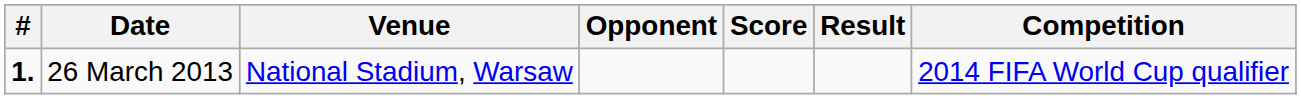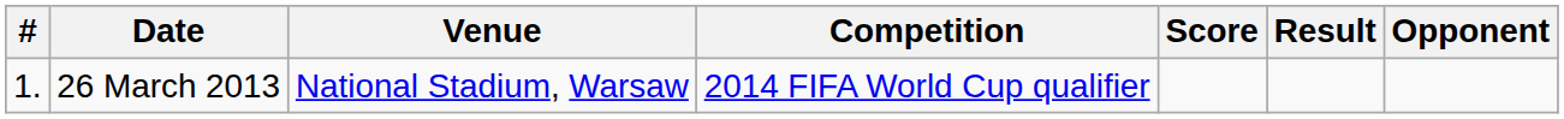 <table class="wikitable">
 <tr>
 <th>#</th>
 <th>Date</th>
 <th>Venue</th>
-<th>Opponent</th>
+<th>Competition</th>
 <th>Score</th>
 <th>Result</th>
-<th>Competition</th>
+<th>Opponent</th>
 </tr>
 <tr>
-<td><strong>1.</strong></td>
+<td>1.</td>
 <td>26 March 2013</td>
 <td><a href='#'>National Stadium</a>, <a href='#'>Warsaw</a></td>
+<td><a href='#'>2014 FIFA World Cup qualifier</a></td>
 <td></td>
 <td></td>
 <td></td>
-<td><a href='#'>2014 FIFA World Cup qualifier</a></td>
 </tr>
 </table>
